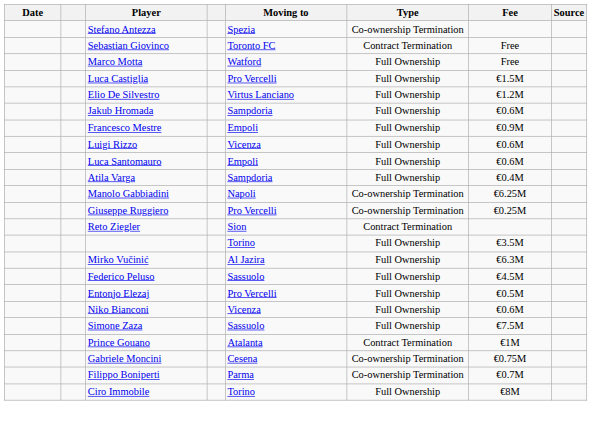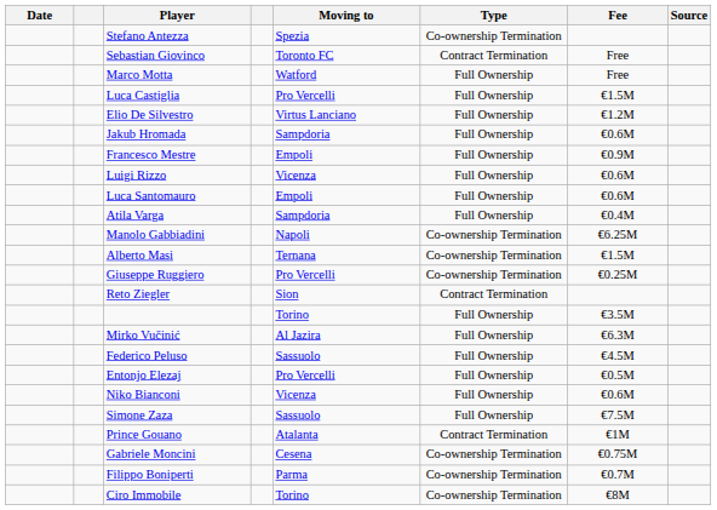 <table class="wikitable sortable">
 <tr>
 <th style="width:80px;">Date</th>
 <th style="width:30px;"></th>
 <th style="width:180px;">Player</th>
 <th style="width:20px;"></th>
 <th style="width:180px;">Moving to</th>
 <th style="width:180px;" class="unsortable">Type</th>
 <th style="width:120px;" class="unsortable">Fee</th>
 <th style="width:20px;">Source</th>
 </tr>
 <tr>
 <td></td>
 <td align=center></td>
 <td> <a href='#'>Stefano Antezza</a></td>
 <td align=center></td>
 <td> <a href='#'>Spezia</a></td>
 <td align=center>Co-ownership Termination</td>
 <td align=center></td>
 <td></td>
 </tr>
 <tr>
 <td></td>
 <td align=center></td>
 <td> <a href='#'>Sebastian Giovinco</a></td>
 <td align=center></td>
 <td> <a href='#'>Toronto FC</a></td>
 <td align=center>Contract Termination</td>
 <td align=center>Free</td>
 <td></td>
 </tr>
 <tr>
 <td></td>
 <td align=center></td>
 <td> <a href='#'>Marco Motta</a></td>
 <td align=center></td>
 <td> <a href='#'>Watford</a></td>
 <td align=center>Full Ownership</td>
 <td align=center>Free</td>
 <td></td>
 </tr>
 <tr>
 <td></td>
 <td align=center></td>
 <td> <a href='#'>Luca Castiglia</a></td>
 <td align=center></td>
 <td> <a href='#'>Pro Vercelli</a></td>
 <td align=center>Full Ownership</td>
 <td align=center>€1.5M</td>
 <td></td>
 </tr>
 <tr>
 <td></td>
 <td align=center></td>
 <td> <a href='#'>Elio De Silvestro</a></td>
 <td align=center></td>
 <td> <a href='#'>Virtus Lanciano</a></td>
 <td align=center>Full Ownership</td>
 <td align=center>€1.2M</td>
 <td></td>
 </tr>
 <tr>
 <td></td>
 <td align=center></td>
 <td> <a href='#'>Jakub Hromada</a></td>
 <td align=center></td>
 <td> <a href='#'>Sampdoria</a></td>
 <td align=center>Full Ownership</td>
 <td align=center>€0.6M</td>
 <td></td>
 </tr>
 <tr>
 <td></td>
 <td align=center></td>
 <td> <a href='#'>Francesco Mestre</a></td>
 <td align=center></td>
 <td> <a href='#'>Empoli</a></td>
 <td align=center>Full Ownership</td>
 <td align=center>€0.9M</td>
 <td></td>
 </tr>
 <tr>
 <td></td>
 <td align=center></td>
 <td> <a href='#'>Luigi Rizzo</a></td>
 <td align=center></td>
 <td> <a href='#'>Vicenza</a></td>
 <td align=center>Full Ownership</td>
 <td align=center>€0.6M</td>
 <td></td>
 </tr>
 <tr>
 <td></td>
 <td align=center></td>
 <td> <a href='#'>Luca Santomauro</a></td>
 <td align=center></td>
 <td> <a href='#'>Empoli</a></td>
 <td align=center>Full Ownership</td>
 <td align=center>€0.6M</td>
 <td></td>
 </tr>
 <tr>
 <td></td>
 <td align=center></td>
 <td> <a href='#'>Atila Varga</a></td>
 <td align=center></td>
 <td> <a href='#'>Sampdoria</a></td>
 <td align=center>Full Ownership</td>
 <td align=center>€0.4M</td>
 <td></td>
 </tr>
 <tr>
 <td></td>
 <td align=center></td>
 <td> <a href='#'>Manolo Gabbiadini</a></td>
 <td align=center></td>
 <td> <a href='#'>Napoli</a></td>
 <td align=center>Co-ownership Termination</td>
 <td align=center>€6.25M</td>
 <td></td>
 </tr>
 <tr>
 <td></td>
 <td align=center></td>
+<td> <a href='#'>Alberto Masi</a></td>
+<td align=center></td>
+<td> <a href='#'>Ternana</a></td>
+<td align=center>Co-ownership Termination</td>
+<td align=center>€1.5M</td>
+<td></td>
+</tr>
+<tr>
+<td></td>
+<td align=center></td>
 <td> <a href='#'>Giuseppe Ruggiero</a></td>
 <td align=center></td>
 <td> <a href='#'>Pro Vercelli</a></td>
 <td align=center>Co-ownership Termination</td>
 <td align=center>€0.25M</td>
 <td></td>
 </tr>
 <tr>
 <td></td>
 <td align=center></td>
 <td> <a href='#'>Reto Ziegler</a></td>
 <td align=center></td>
 <td> <a href='#'>Sion</a></td>
 <td align=center>Contract Termination</td>
 <td align=center></td>
 <td></td>
 </tr>
 <tr>
 <td></td>
 <td align=center></td>
 <td> </td>
 <td align=center></td>
 <td> <a href='#'>Torino</a></td>
 <td align=center>Full Ownership</td>
 <td align=center>€3.5M</td>
 <td> </td>
 </tr>
 <tr>
 <td></td>
 <td align=center></td>
 <td> <a href='#'>Mirko Vučinić</a></td>
 <td align=center></td>
 <td> <a href='#'>Al Jazira</a></td>
 <td align=center>Full Ownership</td>
 <td align=center>€6.3M</td>
 <td> </td>
 </tr>
 <tr>
 <td></td>
 <td align=center></td>
 <td> <a href='#'>Federico Peluso</a></td>
 <td align=center></td>
 <td> <a href='#'>Sassuolo</a></td>
 <td align=center>Full Ownership</td>
 <td align=center>€4.5M</td>
 <td> </td>
 </tr>
 <tr>
 <td></td>
 <td align=center></td>
 <td> <a href='#'>Entonjo Elezaj</a></td>
 <td align=center></td>
 <td> <a href='#'>Pro Vercelli</a></td>
 <td align=center>Full Ownership</td>
 <td align=center>€0.5M</td>
 <td></td>
 </tr>
 <tr>
 <td></td>
 <td align=center></td>
 <td> <a href='#'>Niko Bianconi</a></td>
 <td align=center></td>
 <td> <a href='#'>Vicenza</a></td>
 <td align=center>Full Ownership</td>
 <td align=center>€0.6M</td>
 <td></td>
 </tr>
 <tr>
 <td></td>
 <td align=center></td>
 <td> <a href='#'>Simone Zaza</a></td>
 <td align=center></td>
 <td> <a href='#'>Sassuolo</a></td>
 <td align=center>Full Ownership</td>
 <td align=center>€7.5M</td>
 <td></td>
 </tr>
 <tr>
 <td></td>
 <td align=center></td>
 <td> <a href='#'>Prince Gouano</a></td>
 <td align=center></td>
 <td> <a href='#'>Atalanta</a></td>
 <td align=center>Contract Termination</td>
 <td align=center>€1M</td>
 <td></td>
 </tr>
 <tr>
 <td></td>
 <td align=center></td>
 <td> <a href='#'>Gabriele Moncini</a></td>
 <td align=center></td>
 <td> <a href='#'>Cesena</a></td>
 <td align=center>Co-ownership Termination</td>
 <td align=center>€0.75M</td>
 <td></td>
 </tr>
 <tr>
 <td></td>
 <td align=center></td>
 <td> <a href='#'>Filippo Boniperti</a></td>
 <td align=center></td>
 <td> <a href='#'>Parma</a></td>
 <td align=center>Co-ownership Termination</td>
 <td align=center>€0.7M</td>
 <td></td>
 </tr>
 <tr>
 <td></td>
 <td align=center></td>
 <td> <a href='#'>Ciro Immobile</a></td>
 <td align=center></td>
 <td> <a href='#'>Torino</a></td>
-<td align=center>Full Ownership</td>
+<td align=center>Co-ownership Termination</td>
 <td align=center>€8M</td>
 <td></td>
 </tr>
 </table>
